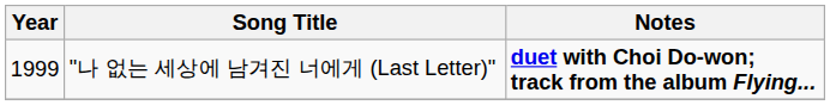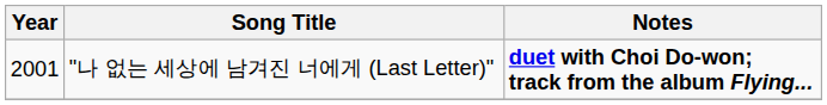 <table class="wikitable" style="width:600px">
 <tr>
 <th width=10>Year</th>
 <th>Song Title</th>
 <th>Notes</th>
 </tr>
 <tr>
-<td>1999</td>
+<td>2001</td>
 <td>"나 없는 세상에 남겨진 너에게 (Last Letter)"</td>
 <td><strong><a href='#'>duet</a> with Choi Do-won; <br> track from the album <em>Flying...</em></strong></td>
 </tr>
 <tr>
 </tr>
 </table>
